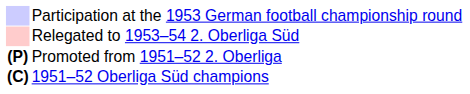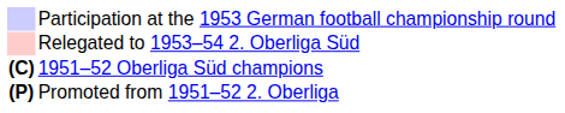 <table style="border: 1px solid #ffffff; background-color: #ffffff" cellspacing="1" cellpadding="1">
 <tr>
 <td bgcolor="#ccccff" width="20"></td>
 <td>Participation at the <a href='#'>1953 German football championship round</a></td>
 </tr>
 <tr>
 <td bgcolor="#ffcccc"></td>
 <td>Relegated to <a href='#'>1953–54 2. Oberliga Süd</a></td>
 </tr>
 <tr>
+<th>(C)</th>
+<td><a href='#'>1951–52 Oberliga Süd champions</a></td>
+</tr>
+<tr>
 <th>(P)</th>
 <td>Promoted from <a href='#'>1951–52 2. Oberliga</a></td>
 </tr>
-<tr>
-<th>(C)</th>
-<td><a href='#'>1951–52 Oberliga Süd champions</a></td>
-</tr>
 </table>
